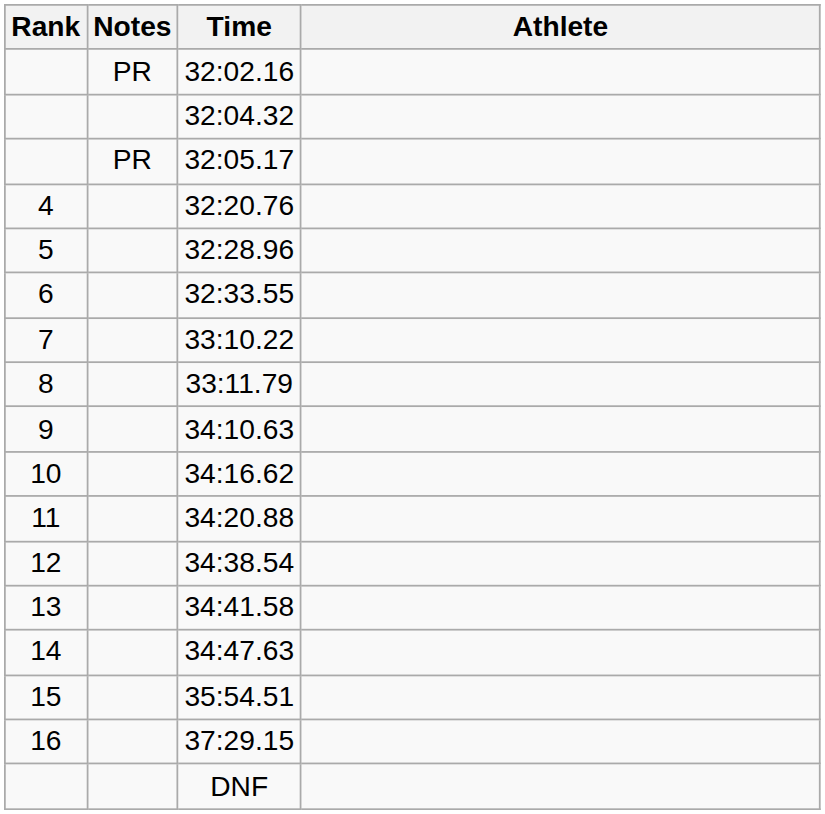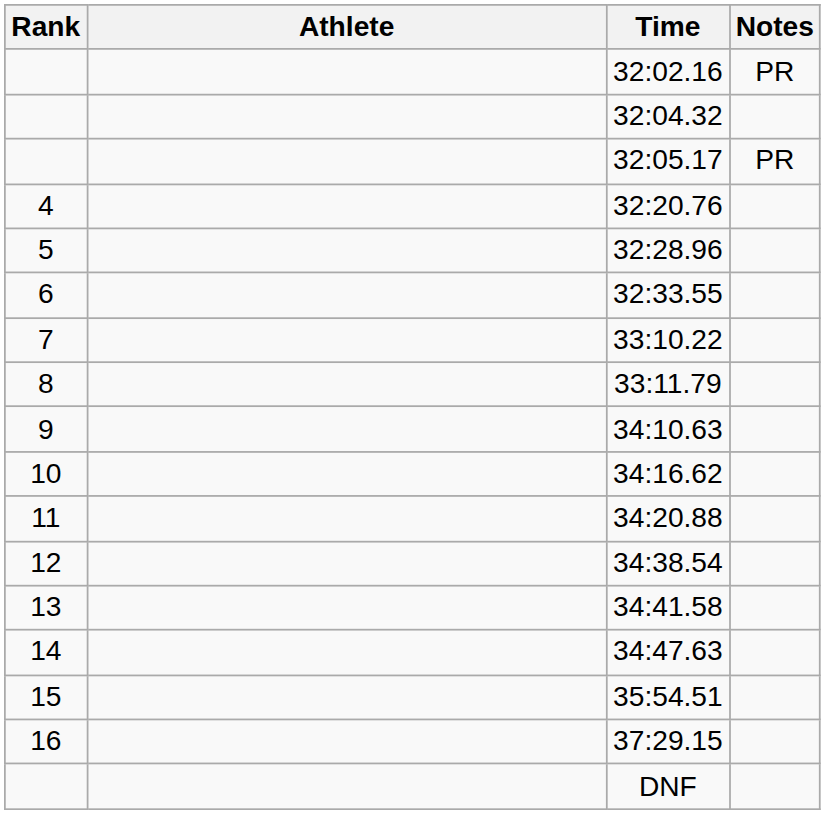 <table class="wikitable" style="text-align:center">
 <tr>
 <th>Rank</th>
+<th Style="width:18em">Athlete</th>
+<th>Time</th>
 <th>Notes</th>
-<th>Time</th>
-<th Style="width:18em">Athlete</th>
 </tr>
 <tr>
 <td></td>
+<td style="text-align:left"></td>
+<td>32:02.16</td>
 <td>PR</td>
-<td>32:02.16</td>
-<td style="text-align:left"></td>
 </tr>
 <tr>
 <td></td>
+<td style="text-align:left"></td>
+<td>32:04.32</td>
 <td></td>
-<td>32:04.32</td>
-<td style="text-align:left"></td>
 </tr>
 <tr>
 <td></td>
+<td style="text-align:left"></td>
+<td>32:05.17</td>
 <td>PR</td>
-<td>32:05.17</td>
-<td style="text-align:left"></td>
 </tr>
 <tr>
 <td>4</td>
+<td style="text-align:left"></td>
+<td>32:20.76</td>
 <td></td>
-<td>32:20.76</td>
-<td style="text-align:left"></td>
 </tr>
 <tr>
 <td>5</td>
+<td style="text-align:left"></td>
+<td>32:28.96</td>
 <td></td>
-<td>32:28.96</td>
-<td style="text-align:left"></td>
 </tr>
 <tr>
 <td>6</td>
+<td style="text-align:left"></td>
+<td>32:33.55</td>
 <td></td>
-<td>32:33.55</td>
-<td style="text-align:left"></td>
 </tr>
 <tr>
 <td>7</td>
+<td style="text-align:left"></td>
+<td>33:10.22</td>
 <td></td>
-<td>33:10.22</td>
-<td style="text-align:left"></td>
 </tr>
 <tr>
 <td>8</td>
+<td style="text-align:left"></td>
+<td>33:11.79</td>
 <td></td>
-<td>33:11.79</td>
-<td style="text-align:left"></td>
 </tr>
 <tr>
 <td>9</td>
+<td style="text-align:left"></td>
+<td>34:10.63</td>
 <td></td>
-<td>34:10.63</td>
-<td style="text-align:left"></td>
 </tr>
 <tr>
 <td>10</td>
+<td style="text-align:left"></td>
+<td>34:16.62</td>
 <td></td>
-<td>34:16.62</td>
-<td style="text-align:left"></td>
 </tr>
 <tr>
 <td>11</td>
+<td style="text-align:left"></td>
+<td>34:20.88</td>
 <td></td>
-<td>34:20.88</td>
-<td style="text-align:left"></td>
 </tr>
 <tr>
 <td>12</td>
+<td style="text-align:left"></td>
+<td>34:38.54</td>
 <td></td>
-<td>34:38.54</td>
-<td style="text-align:left"></td>
 </tr>
 <tr>
 <td>13</td>
+<td style="text-align:left"></td>
+<td>34:41.58</td>
 <td></td>
-<td>34:41.58</td>
-<td style="text-align:left"></td>
 </tr>
 <tr>
 <td>14</td>
+<td style="text-align:left"></td>
+<td>34:47.63</td>
 <td></td>
-<td>34:47.63</td>
-<td style="text-align:left"></td>
 </tr>
 <tr>
 <td>15</td>
+<td style="text-align:left"></td>
+<td>35:54.51</td>
 <td></td>
-<td>35:54.51</td>
-<td style="text-align:left"></td>
 </tr>
 <tr>
 <td>16</td>
+<td style="text-align:left"></td>
+<td>37:29.15</td>
 <td></td>
-<td>37:29.15</td>
-<td style="text-align:left"></td>
 </tr>
 <tr>
 <td></td>
+<td style="text-align:left"></td>
+<td>DNF</td>
 <td></td>
-<td>DNF</td>
-<td style="text-align:left"></td>
 </tr>
 </table>
